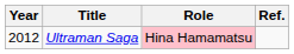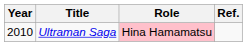 <table class="wikitable">
 <tr>
 <th>Year</th>
 <th>Title</th>
 <th>Role</th>
 <th>Ref.</th>
 </tr>
 <tr>
-<td>2012</td>
+<td>2010</td>
 <td><em><a href='#'>Ultraman Saga</a></em></td>
 <td style="background: pink;">Hina Hamamatsu</td>
 <td></td>
 </tr>
 </table>
